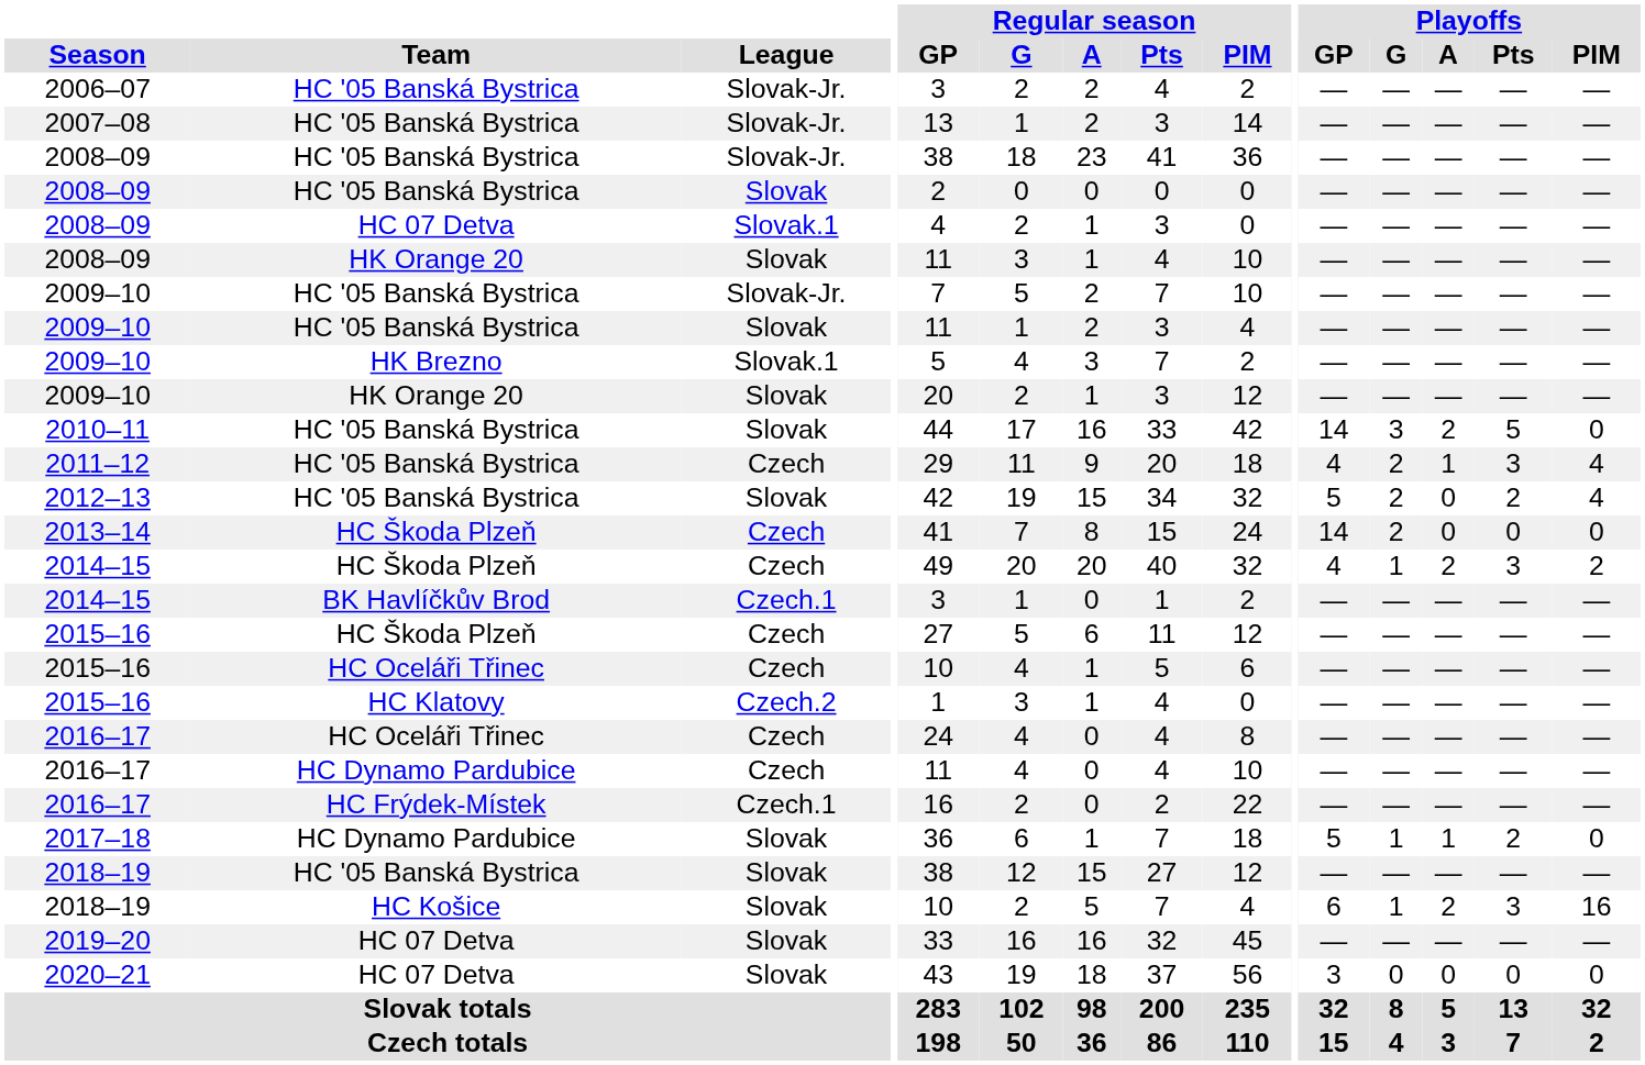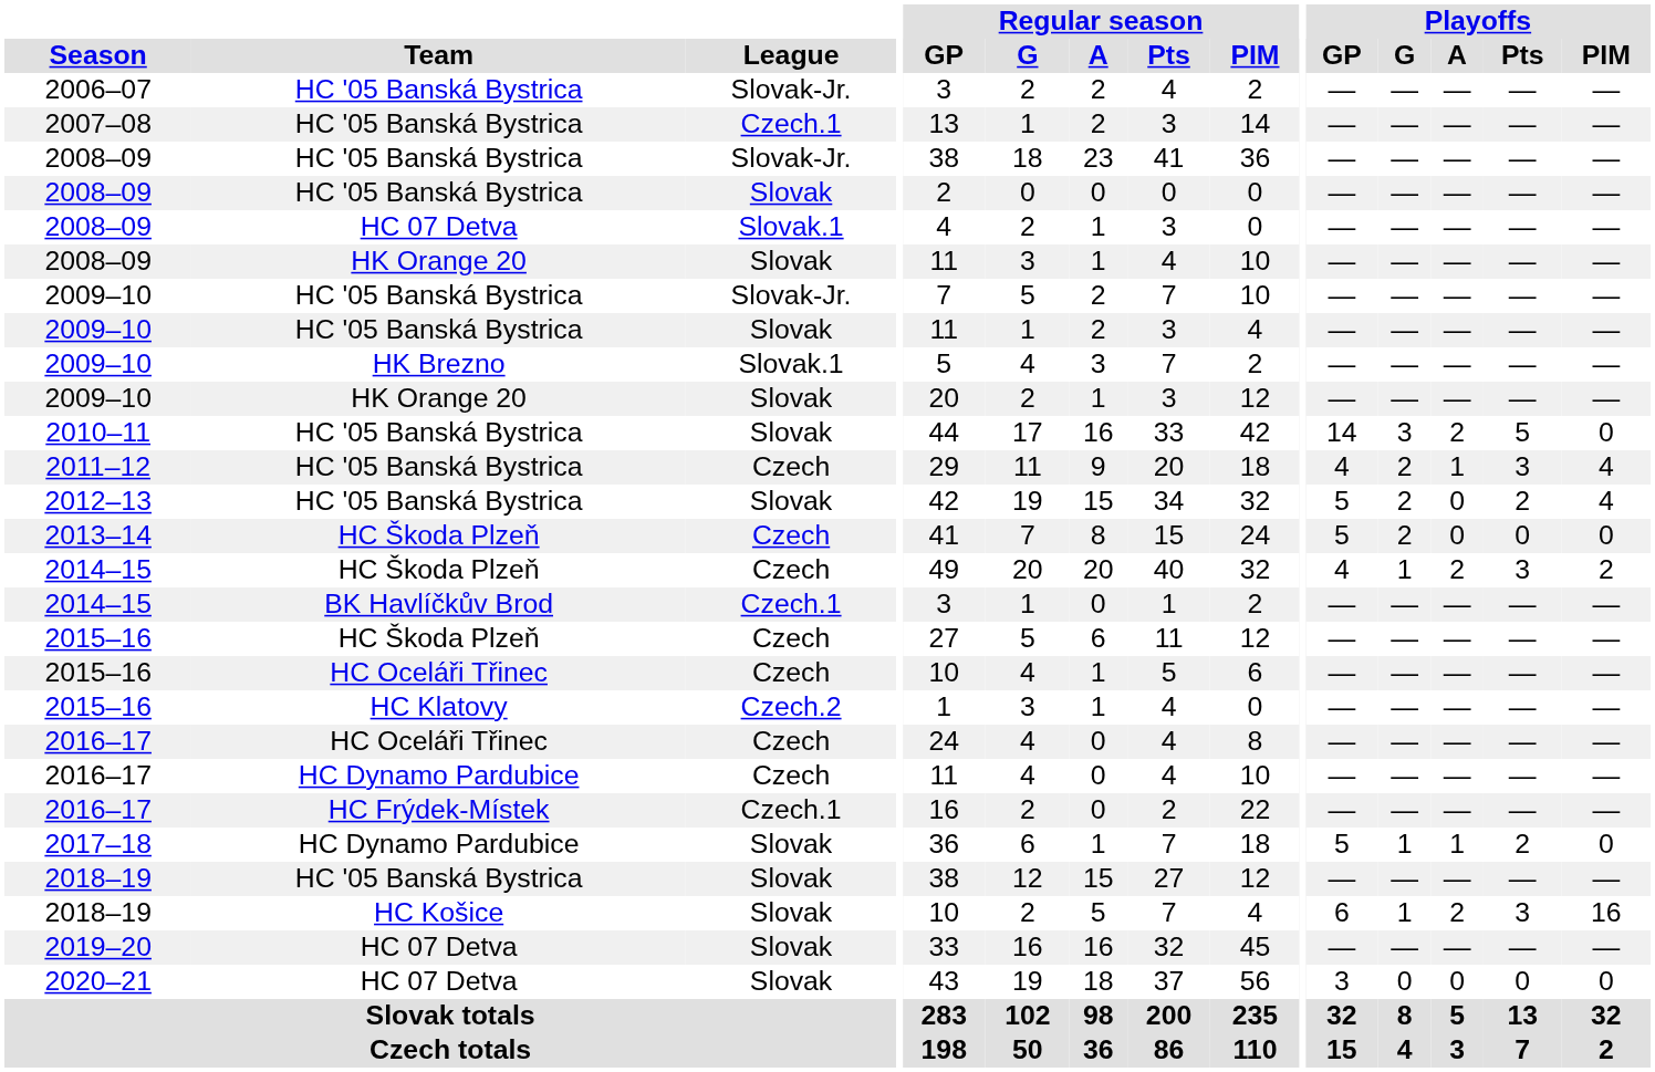 <table border="0" cellpadding="1" cellspacing="0" style="text-align:center; width:60em">
 <tr bgcolor="#e0e0e0">
 <th colspan="3" bgcolor="#ffffff"></th>
 <th rowspan="99" bgcolor="#ffffff"></th>
 <th colspan="5"><a href='#'>Regular season</a></th>
 <th rowspan="99" bgcolor="#ffffff"></th>
 <th colspan="5"><a href='#'>Playoffs</a></th>
 </tr>
 <tr bgcolor="#e0e0e0">
 <th><a href='#'>Season</a></th>
 <th>Team</th>
 <th>League</th>
 <th>GP</th>
 <th><a href='#'>G</a></th>
 <th><a href='#'>A</a></th>
 <th><a href='#'>Pts</a></th>
 <th><a href='#'>PIM</a></th>
 <th>GP</th>
 <th>G</th>
 <th>A</th>
 <th>Pts</th>
 <th>PIM</th>
 </tr>
 <tr>
 <td>2006–07</td>
 <td><a href='#'>HC '05 Banská Bystrica</a></td>
 <td>Slovak-Jr.</td>
 <td>3</td>
 <td>2</td>
 <td>2</td>
 <td>4</td>
 <td>2</td>
 <td>—</td>
 <td>—</td>
 <td>—</td>
 <td>—</td>
 <td>—</td>
 </tr>
 <tr bgcolor="#f0f0f0">
 <td>2007–08</td>
 <td>HC '05 Banská Bystrica</td>
-<td>Slovak-Jr.</td>
+<td><a href='#'>Czech.1</a></td>
 <td>13</td>
 <td>1</td>
 <td>2</td>
 <td>3</td>
 <td>14</td>
 <td>—</td>
 <td>—</td>
 <td>—</td>
 <td>—</td>
 <td>—</td>
 </tr>
 <tr>
 <td>2008–09</td>
 <td>HC '05 Banská Bystrica</td>
 <td>Slovak-Jr.</td>
 <td>38</td>
 <td>18</td>
 <td>23</td>
 <td>41</td>
 <td>36</td>
 <td>—</td>
 <td>—</td>
 <td>—</td>
 <td>—</td>
 <td>—</td>
 </tr>
 <tr bgcolor="#f0f0f0">
 <td><a href='#'>2008–09</a></td>
 <td>HC '05 Banská Bystrica</td>
 <td><a href='#'>Slovak</a></td>
 <td>2</td>
 <td>0</td>
 <td>0</td>
 <td>0</td>
 <td>0</td>
 <td>—</td>
 <td>—</td>
 <td>—</td>
 <td>—</td>
 <td>—</td>
 </tr>
 <tr>
 <td><a href='#'>2008–09</a></td>
 <td><a href='#'>HC 07 Detva</a></td>
 <td><a href='#'>Slovak.1</a></td>
 <td>4</td>
 <td>2</td>
 <td>1</td>
 <td>3</td>
 <td>0</td>
 <td>—</td>
 <td>—</td>
 <td>—</td>
 <td>—</td>
 <td>—</td>
 </tr>
 <tr bgcolor="#f0f0f0">
 <td>2008–09</td>
 <td><a href='#'>HK Orange 20</a></td>
 <td>Slovak</td>
 <td>11</td>
 <td>3</td>
 <td>1</td>
 <td>4</td>
 <td>10</td>
 <td>—</td>
 <td>—</td>
 <td>—</td>
 <td>—</td>
 <td>—</td>
 </tr>
 <tr>
 <td>2009–10</td>
 <td>HC '05 Banská Bystrica</td>
 <td>Slovak-Jr.</td>
 <td>7</td>
 <td>5</td>
 <td>2</td>
 <td>7</td>
 <td>10</td>
 <td>—</td>
 <td>—</td>
 <td>—</td>
 <td>—</td>
 <td>—</td>
 </tr>
 <tr bgcolor="#f0f0f0">
 <td><a href='#'>2009–10</a></td>
 <td>HC '05 Banská Bystrica</td>
 <td>Slovak</td>
 <td>11</td>
 <td>1</td>
 <td>2</td>
 <td>3</td>
 <td>4</td>
 <td>—</td>
 <td>—</td>
 <td>—</td>
 <td>—</td>
 <td>—</td>
 </tr>
 <tr>
 <td><a href='#'>2009–10</a></td>
 <td><a href='#'>HK Brezno</a></td>
 <td>Slovak.1</td>
 <td>5</td>
 <td>4</td>
 <td>3</td>
 <td>7</td>
 <td>2</td>
 <td>—</td>
 <td>—</td>
 <td>—</td>
 <td>—</td>
 <td>—</td>
 </tr>
 <tr bgcolor="#f0f0f0">
 <td>2009–10</td>
 <td>HK Orange 20</td>
 <td>Slovak</td>
 <td>20</td>
 <td>2</td>
 <td>1</td>
 <td>3</td>
 <td>12</td>
 <td>—</td>
 <td>—</td>
 <td>—</td>
 <td>—</td>
 <td>—</td>
 </tr>
 <tr>
 <td><a href='#'>2010–11</a></td>
 <td>HC '05 Banská Bystrica</td>
 <td>Slovak</td>
 <td>44</td>
 <td>17</td>
 <td>16</td>
 <td>33</td>
 <td>42</td>
 <td>14</td>
 <td>3</td>
 <td>2</td>
 <td>5</td>
 <td>0</td>
 </tr>
 <tr bgcolor="#f0f0f0">
 <td><a href='#'>2011–12</a></td>
 <td>HC '05 Banská Bystrica</td>
 <td>Czech</td>
 <td>29</td>
 <td>11</td>
 <td>9</td>
 <td>20</td>
 <td>18</td>
 <td>4</td>
 <td>2</td>
 <td>1</td>
 <td>3</td>
 <td>4</td>
 </tr>
 <tr>
 <td><a href='#'>2012–13</a></td>
 <td>HC '05 Banská Bystrica</td>
 <td>Slovak</td>
 <td>42</td>
 <td>19</td>
 <td>15</td>
 <td>34</td>
 <td>32</td>
 <td>5</td>
 <td>2</td>
 <td>0</td>
 <td>2</td>
 <td>4</td>
 </tr>
 <tr bgcolor="#f0f0f0">
 <td><a href='#'>2013–14</a></td>
 <td><a href='#'>HC Škoda Plzeň</a></td>
 <td><a href='#'>Czech</a></td>
 <td>41</td>
 <td>7</td>
 <td>8</td>
 <td>15</td>
 <td>24</td>
-<td>14</td>
+<td>5</td>
 <td>2</td>
 <td>0</td>
 <td>0</td>
 <td>0</td>
 </tr>
 <tr>
 <td><a href='#'>2014–15</a></td>
 <td>HC Škoda Plzeň</td>
 <td>Czech</td>
 <td>49</td>
 <td>20</td>
 <td>20</td>
 <td>40</td>
 <td>32</td>
 <td>4</td>
 <td>1</td>
 <td>2</td>
 <td>3</td>
 <td>2</td>
 </tr>
 <tr bgcolor="#f0f0f0">
 <td><a href='#'>2014–15</a></td>
 <td><a href='#'>BK Havlíčkův Brod</a></td>
 <td><a href='#'>Czech.1</a></td>
 <td>3</td>
 <td>1</td>
 <td>0</td>
 <td>1</td>
 <td>2</td>
 <td>—</td>
 <td>—</td>
 <td>—</td>
 <td>—</td>
 <td>—</td>
 </tr>
 <tr>
 <td><a href='#'>2015–16</a></td>
 <td>HC Škoda Plzeň</td>
 <td>Czech</td>
 <td>27</td>
 <td>5</td>
 <td>6</td>
 <td>11</td>
 <td>12</td>
 <td>—</td>
 <td>—</td>
 <td>—</td>
 <td>—</td>
 <td>—</td>
 </tr>
 <tr bgcolor="#f0f0f0">
 <td>2015–16</td>
 <td><a href='#'>HC Oceláři Třinec</a></td>
 <td>Czech</td>
 <td>10</td>
 <td>4</td>
 <td>1</td>
 <td>5</td>
 <td>6</td>
 <td>—</td>
 <td>—</td>
 <td>—</td>
 <td>—</td>
 <td>—</td>
 </tr>
 <tr>
 <td><a href='#'>2015–16</a></td>
 <td><a href='#'>HC Klatovy</a></td>
 <td><a href='#'>Czech.2</a></td>
 <td>1</td>
 <td>3</td>
 <td>1</td>
 <td>4</td>
 <td>0</td>
 <td>—</td>
 <td>—</td>
 <td>—</td>
 <td>—</td>
 <td>—</td>
 </tr>
 <tr bgcolor="#f0f0f0">
 <td><a href='#'>2016–17</a></td>
 <td>HC Oceláři Třinec</td>
 <td>Czech</td>
 <td>24</td>
 <td>4</td>
 <td>0</td>
 <td>4</td>
 <td>8</td>
 <td>—</td>
 <td>—</td>
 <td>—</td>
 <td>—</td>
 <td>—</td>
 </tr>
 <tr>
 <td>2016–17</td>
 <td><a href='#'>HC Dynamo Pardubice</a></td>
 <td>Czech</td>
 <td>11</td>
 <td>4</td>
 <td>0</td>
 <td>4</td>
 <td>10</td>
 <td>—</td>
 <td>—</td>
 <td>—</td>
 <td>—</td>
 <td>—</td>
 </tr>
 <tr bgcolor="#f0f0f0">
 <td><a href='#'>2016–17</a></td>
 <td><a href='#'>HC Frýdek-Místek</a></td>
 <td>Czech.1</td>
 <td>16</td>
 <td>2</td>
 <td>0</td>
 <td>2</td>
 <td>22</td>
 <td>—</td>
 <td>—</td>
 <td>—</td>
 <td>—</td>
 <td>—</td>
 </tr>
 <tr>
 <td><a href='#'>2017–18</a></td>
 <td>HC Dynamo Pardubice</td>
 <td>Slovak</td>
 <td>36</td>
 <td>6</td>
 <td>1</td>
 <td>7</td>
 <td>18</td>
 <td>5</td>
 <td>1</td>
 <td>1</td>
 <td>2</td>
 <td>0</td>
 </tr>
 <tr bgcolor="#f0f0f0">
 <td><a href='#'>2018–19</a></td>
 <td>HC '05 Banská Bystrica</td>
 <td>Slovak</td>
 <td>38</td>
 <td>12</td>
 <td>15</td>
 <td>27</td>
 <td>12</td>
 <td>—</td>
 <td>—</td>
 <td>—</td>
 <td>—</td>
 <td>—</td>
 </tr>
 <tr>
 <td>2018–19</td>
 <td><a href='#'>HC Košice</a></td>
 <td>Slovak</td>
 <td>10</td>
 <td>2</td>
 <td>5</td>
 <td>7</td>
 <td>4</td>
 <td>6</td>
 <td>1</td>
 <td>2</td>
 <td>3</td>
 <td>16</td>
 </tr>
 <tr bgcolor="#f0f0f0">
 <td><a href='#'>2019–20</a></td>
 <td>HC 07 Detva</td>
 <td>Slovak</td>
 <td>33</td>
 <td>16</td>
 <td>16</td>
 <td>32</td>
 <td>45</td>
 <td>—</td>
 <td>—</td>
 <td>—</td>
 <td>—</td>
 <td>—</td>
 </tr>
 <tr>
 <td><a href='#'>2020–21</a></td>
 <td>HC 07 Detva</td>
 <td>Slovak</td>
 <td>43</td>
 <td>19</td>
 <td>18</td>
 <td>37</td>
 <td>56</td>
 <td>3</td>
 <td>0</td>
 <td>0</td>
 <td>0</td>
 <td>0</td>
 </tr>
 <tr bgcolor="#e0e0e0">
 <th colspan="3">Slovak totals</th>
 <th>283</th>
 <th>102</th>
 <th>98</th>
 <th>200</th>
 <th>235</th>
 <th>32</th>
 <th>8</th>
 <th>5</th>
 <th>13</th>
 <th>32</th>
 </tr>
 <tr bgcolor="#e0e0e0">
 <th colspan="3">Czech totals</th>
 <th>198</th>
 <th>50</th>
 <th>36</th>
 <th>86</th>
 <th>110</th>
 <th>15</th>
 <th>4</th>
 <th>3</th>
 <th>7</th>
 <th>2</th>
 </tr>
 </table>
